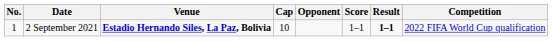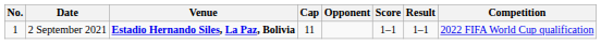 <table class="wikitable sortable">
 <tr>
 <th scope=col>No.</th>
 <th scope=col>Date</th>
 <th scope=col>Venue</th>
 <th scope=col>Cap</th>
 <th scope=col>Opponent</th>
 <th scope=col>Score</th>
 <th scope=col>Result</th>
 <th scope=col>Competition</th>
 </tr>
 <tr>
 <td align=center>1</td>
 <td>2 September 2021</td>
 <td><strong><a href='#'>Estadio Hernando Siles</a>, <a href='#'>La Paz</a>, Bolivia</strong></td>
-<td align=center>10</td>
+<td align=center>11</td>
 <td></td>
 <td align=center>1–1</td>
-<td align=center><strong>1–1</strong></td>
+<td align=center>1–1</td>
 <td><a href='#'>2022 FIFA World Cup qualification</a></td>
 </tr>
 </table>
